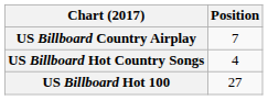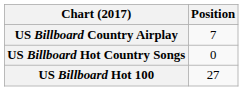 <table class="wikitable sortable plainrowheaders" style="text-align:center">
 <tr>
 <th scope="col">Chart (2017)</th>
 <th scope="col">Position</th>
 </tr>
 <tr>
 <th scope="row">US <em>Billboard</em> Country Airplay</th>
 <td>7</td>
 </tr>
 <tr>
 <th scope="row">US <em>Billboard</em> Hot Country Songs</th>
-<td>4</td>
+<td>0</td>
 </tr>
 <tr>
 <th scope="row">US <em>Billboard</em> Hot 100</th>
 <td>27</td>
 </tr>
 </table>
